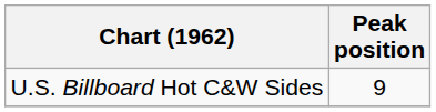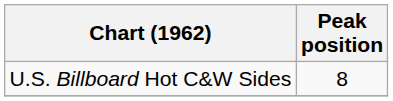 <table class="wikitable sortable">
 <tr>
 <th align="left">Chart (1962)</th>
 <th align="center">Peak<br>position</th>
 </tr>
 <tr>
 <td align="left">U.S. <em>Billboard</em> Hot C&W Sides</td>
-<td align="center">9</td>
+<td align="center">8</td>
 </tr>
 <tr>
 </tr>
 </table>
